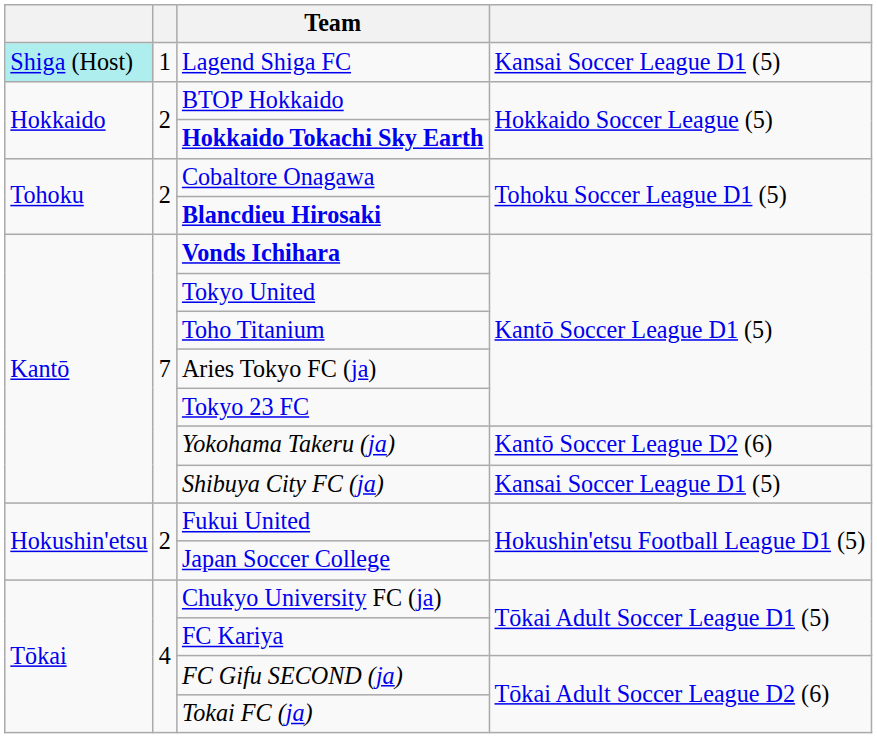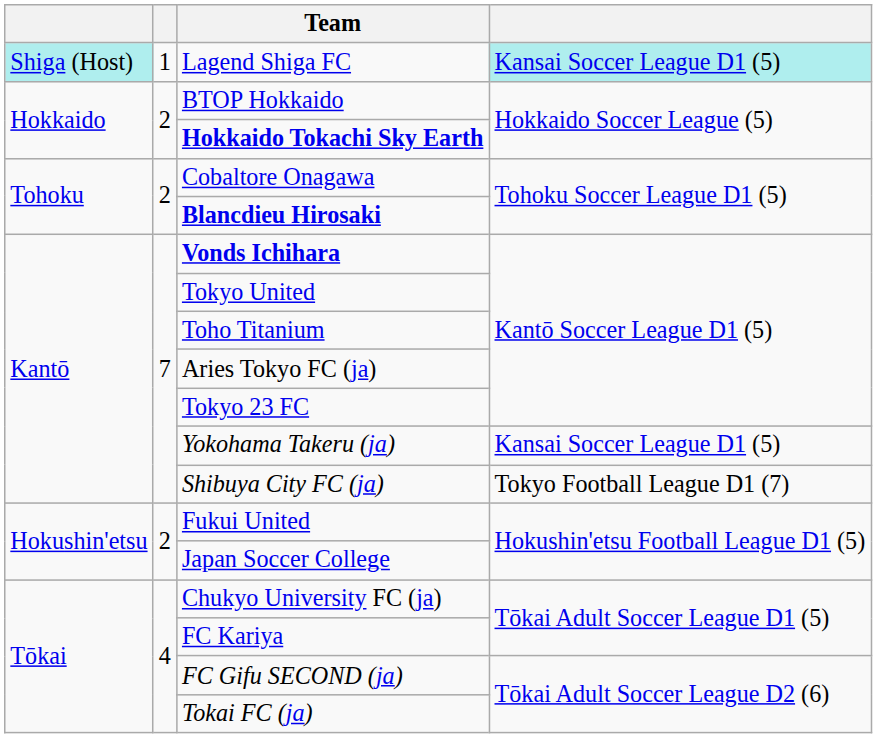 <table class = "wikitable" style = "text-align:left">
 <tr>
 <th></th>
 <th></th>
 <th>Team</th>
 <th></th>
 </tr>
 <tr>
 <td style="background: paleturquoise;"><a href='#'>Shiga</a> (Host)</td>
 <td>1</td>
 <td><a href='#'>Lagend Shiga FC</a></td>
-<td><a href='#'>Kansai Soccer League D1</a> (5)</td>
+<td style="background: paleturquoise;"><a href='#'>Kansai Soccer League D1</a> (5)</td>
 </tr>
 <tr>
 <td rowspan=2><a href='#'>Hokkaido</a></td>
 <td rowspan=2>2</td>
 <td><a href='#'>BTOP Hokkaido</a></td>
 <td rowspan=2><a href='#'>Hokkaido Soccer League</a> (5)</td>
 </tr>
 <tr>
 <td><strong><a href='#'>Hokkaido Tokachi Sky Earth</a></strong></td>
 </tr>
 <tr>
 <td rowspan=2><a href='#'>Tohoku</a></td>
 <td rowspan=2>2</td>
 <td><a href='#'>Cobaltore Onagawa</a></td>
 <td rowspan=2><a href='#'>Tohoku Soccer League D1</a> (5)</td>
 </tr>
 <tr>
 <td><strong><a href='#'>Blancdieu Hirosaki</a></strong></td>
 </tr>
 <tr>
 <td rowspan=7><a href='#'>Kantō</a></td>
 <td rowspan=7>7</td>
 <td><strong><a href='#'>Vonds Ichihara</a></strong></td>
 <td rowspan=5><a href='#'>Kantō Soccer League D1</a> (5)</td>
 </tr>
 <tr>
 <td><a href='#'>Tokyo United</a></td>
 </tr>
 <tr>
 <td><a href='#'>Toho Titanium</a></td>
 </tr>
 <tr>
 <td>Aries Tokyo FC (<a href='#'>ja</a>)</td>
 </tr>
 <tr>
 <td><a href='#'>Tokyo 23 FC</a></td>
 </tr>
 <tr>
 <td><em>Yokohama Takeru (<a href='#'>ja</a>)</em></td>
-<td><a href='#'>Kantō Soccer League D2</a> (6)</td>
+<td><a href='#'>Kansai Soccer League D1</a> (5)</td>
 </tr>
 <tr>
 <td><em>Shibuya City FC (<a href='#'>ja</a>)</em></td>
-<td><a href='#'>Kansai Soccer League D1</a> (5)</td>
+<td>Tokyo Football League D1 (7)</td>
 </tr>
 <tr>
 <td rowspan=2><a href='#'>Hoku</a><a href='#'>shin'etsu</a></td>
 <td rowspan=2>2</td>
 <td><a href='#'>Fukui United</a></td>
 <td rowspan=2><a href='#'>Hokushin'etsu Football League D1</a> (5)</td>
 </tr>
 <tr>
 <td><a href='#'>Japan Soccer College</a></td>
 </tr>
 <tr>
 <td rowspan=4><a href='#'>Tōkai</a></td>
 <td rowspan=4>4</td>
 <td><a href='#'>Chukyo University</a> FC (<a href='#'>ja</a>)</td>
 <td rowspan=2><a href='#'>Tōkai Adult Soccer League D1</a> (5)</td>
 </tr>
 <tr>
 <td><a href='#'>FC Kariya</a></td>
 </tr>
 <tr>
 <td><em>FC Gifu SECOND (<a href='#'>ja</a>)</em></td>
 <td rowspan=2><a href='#'>Tōkai Adult Soccer League D2</a> (6)</td>
 </tr>
 <tr>
 <td><em>Tokai FC (<a href='#'>ja</a>)</em></td>
 </tr>
 </table>
